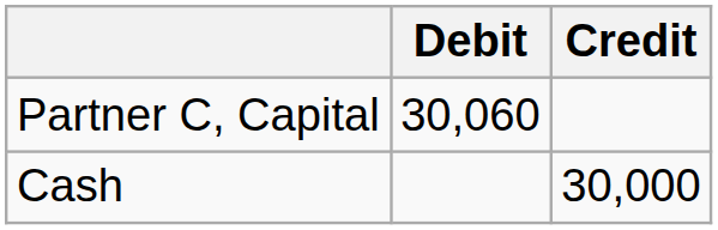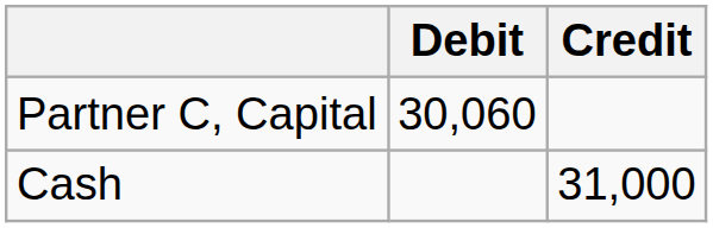 <table class="wikitable">
 <tr>
 <th></th>
 <th>Debit</th>
 <th>Credit</th>
 </tr>
 <tr>
 <td>Partner C, Capital</td>
 <td>30,060</td>
 <td></td>
 </tr>
 <tr>
 <td>Cash</td>
 <td></td>
-<td>30,000</td>
+<td>31,000</td>
 </tr>
 </table>
